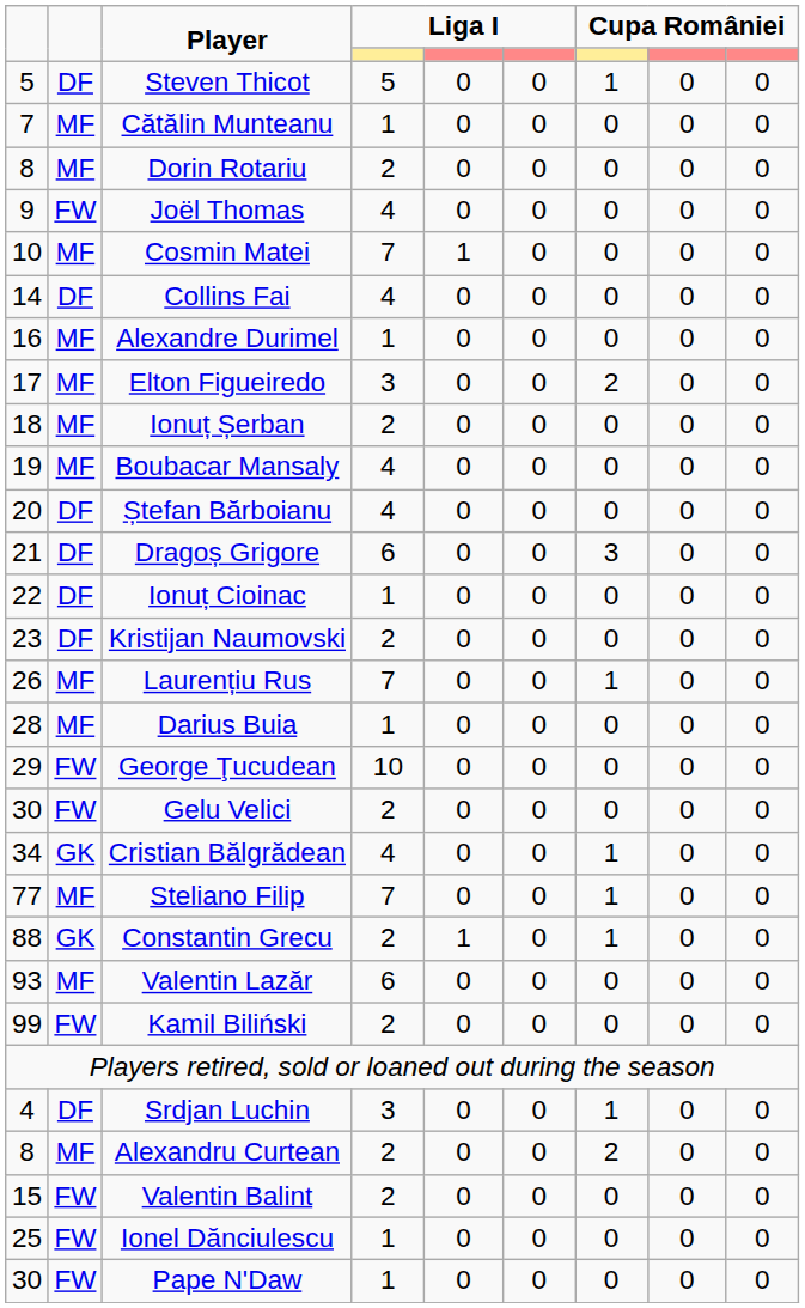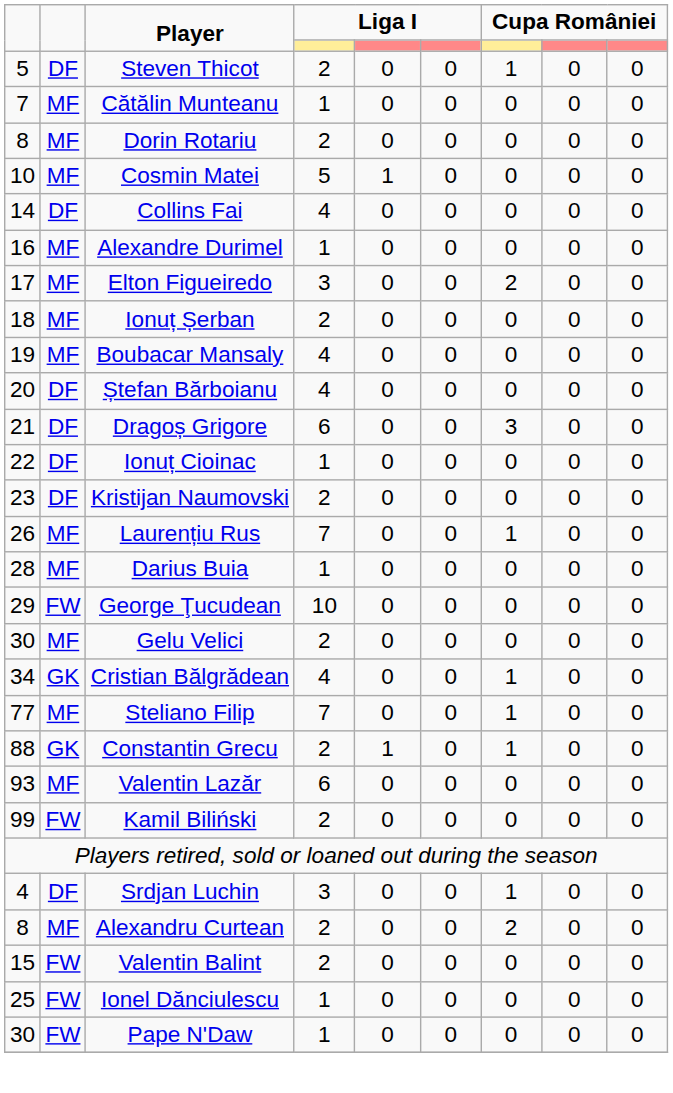 <table class="wikitable sortable" style="text-align:center">
 <tr>
 <td rowspan="2" valign="bottom"><strong></strong></td>
 <td rowspan="2" valign="bottom"><strong></strong></td>
 <td rowspan="2" valign="bottom"><strong>Player</strong></td>
 <td colspan="3" width="125"><strong>Liga I</strong></td>
 <td colspan="3" width="125"><strong>Cupa României</strong></td>
 </tr>
 <tr>
 <th style="width:25px; background:#fe9;"></th>
 <th style="width:28px; background:#ff8888;"></th>
 <th style="width:25px; background:#ff8888;"></th>
 <th style="width:25px; background:#fe9;"></th>
 <th style="width:28px; background:#ff8888;"></th>
 <th style="width:25px; background:#ff8888;"></th>
 </tr>
 <tr>
 <td>5</td>
 <td><a href='#'>DF</a></td>
 <td><a href='#'>Steven Thicot</a></td>
-<td>5</td>
+<td>2</td>
 <td>0</td>
 <td>0</td>
 <td>1</td>
 <td>0</td>
 <td>0</td>
 </tr>
 <tr>
 <td>7</td>
 <td><a href='#'>MF</a></td>
 <td><a href='#'>Cătălin Munteanu</a></td>
 <td>1</td>
 <td>0</td>
 <td>0</td>
 <td>0</td>
 <td>0</td>
 <td>0</td>
 </tr>
 <tr>
 <td>8</td>
 <td><a href='#'>MF</a></td>
 <td><a href='#'>Dorin Rotariu</a></td>
 <td>2</td>
 <td>0</td>
 <td>0</td>
 <td>0</td>
 <td>0</td>
 <td>0</td>
 </tr>
 <tr>
-<td>9</td>
-<td><a href='#'>FW</a></td>
-<td><a href='#'>Joël Thomas</a></td>
-<td>4</td>
-<td>0</td>
-<td>0</td>
-<td>0</td>
-<td>0</td>
-<td>0</td>
-</tr>
-<tr>
 <td>10</td>
 <td><a href='#'>MF</a></td>
 <td><a href='#'>Cosmin Matei</a></td>
-<td>7</td>
+<td>5</td>
 <td>1</td>
 <td>0</td>
 <td>0</td>
 <td>0</td>
 <td>0</td>
 </tr>
 <tr>
 <td>14</td>
 <td><a href='#'>DF</a></td>
 <td><a href='#'>Collins Fai</a></td>
 <td>4</td>
 <td>0</td>
 <td>0</td>
 <td>0</td>
 <td>0</td>
 <td>0</td>
 </tr>
 <tr>
 <td>16</td>
 <td><a href='#'>MF</a></td>
 <td><a href='#'>Alexandre Durimel</a></td>
 <td>1</td>
 <td>0</td>
 <td>0</td>
 <td>0</td>
 <td>0</td>
 <td>0</td>
 </tr>
 <tr>
 <td>17</td>
 <td><a href='#'>MF</a></td>
 <td><a href='#'>Elton Figueiredo</a></td>
 <td>3</td>
 <td>0</td>
 <td>0</td>
 <td>2</td>
 <td>0</td>
 <td>0</td>
 </tr>
 <tr>
 <td>18</td>
 <td><a href='#'>MF</a></td>
 <td><a href='#'>Ionuț Șerban</a></td>
 <td>2</td>
 <td>0</td>
 <td>0</td>
 <td>0</td>
 <td>0</td>
 <td>0</td>
 </tr>
 <tr>
 <td>19</td>
 <td><a href='#'>MF</a></td>
 <td><a href='#'>Boubacar Mansaly</a></td>
 <td>4</td>
 <td>0</td>
 <td>0</td>
 <td>0</td>
 <td>0</td>
 <td>0</td>
 </tr>
 <tr>
 <td>20</td>
 <td><a href='#'>DF</a></td>
 <td><a href='#'>Ștefan Bărboianu</a></td>
 <td>4</td>
 <td>0</td>
 <td>0</td>
 <td>0</td>
 <td>0</td>
 <td>0</td>
 </tr>
 <tr>
 <td>21</td>
 <td><a href='#'>DF</a></td>
 <td><a href='#'>Dragoș Grigore</a></td>
 <td>6</td>
 <td>0</td>
 <td>0</td>
 <td>3</td>
 <td>0</td>
 <td>0</td>
 </tr>
 <tr>
 <td>22</td>
 <td><a href='#'>DF</a></td>
 <td><a href='#'>Ionuț Cioinac</a></td>
 <td>1</td>
 <td>0</td>
 <td>0</td>
 <td>0</td>
 <td>0</td>
 <td>0</td>
 </tr>
 <tr>
 <td>23</td>
 <td><a href='#'>DF</a></td>
 <td><a href='#'>Kristijan Naumovski</a></td>
 <td>2</td>
 <td>0</td>
 <td>0</td>
 <td>0</td>
 <td>0</td>
 <td>0</td>
 </tr>
 <tr>
 <td>26</td>
 <td><a href='#'>MF</a></td>
 <td><a href='#'>Laurențiu Rus</a></td>
 <td>7</td>
 <td>0</td>
 <td>0</td>
 <td>1</td>
 <td>0</td>
 <td>0</td>
 </tr>
 <tr>
 <td>28</td>
 <td><a href='#'>MF</a></td>
 <td><a href='#'>Darius Buia</a></td>
 <td>1</td>
 <td>0</td>
 <td>0</td>
 <td>0</td>
 <td>0</td>
 <td>0</td>
 </tr>
 <tr>
 <td>29</td>
 <td><a href='#'>FW</a></td>
 <td><a href='#'>George Ţucudean</a></td>
 <td>10</td>
 <td>0</td>
 <td>0</td>
 <td>0</td>
 <td>0</td>
 <td>0</td>
 </tr>
 <tr>
 <td>30</td>
-<td><a href='#'>FW</a></td>
+<td><a href='#'>MF</a></td>
 <td><a href='#'>Gelu Velici</a></td>
 <td>2</td>
 <td>0</td>
 <td>0</td>
 <td>0</td>
 <td>0</td>
 <td>0</td>
 </tr>
 <tr>
 <td>34</td>
 <td><a href='#'>GK</a></td>
 <td><a href='#'>Cristian Bălgrădean</a></td>
 <td>4</td>
 <td>0</td>
 <td>0</td>
 <td>1</td>
 <td>0</td>
 <td>0</td>
 </tr>
 <tr>
 <td>77</td>
 <td><a href='#'>MF</a></td>
 <td><a href='#'>Steliano Filip</a></td>
 <td>7</td>
 <td>0</td>
 <td>0</td>
 <td>1</td>
 <td>0</td>
 <td>0</td>
 </tr>
 <tr>
 <td>88</td>
 <td><a href='#'>GK</a></td>
 <td><a href='#'>Constantin Grecu</a></td>
 <td>2</td>
 <td>1</td>
 <td>0</td>
 <td>1</td>
 <td>0</td>
 <td>0</td>
 </tr>
 <tr>
 <td>93</td>
 <td><a href='#'>MF</a></td>
 <td><a href='#'>Valentin Lazăr</a></td>
 <td>6</td>
 <td>0</td>
 <td>0</td>
 <td>0</td>
 <td>0</td>
 <td>0</td>
 </tr>
 <tr>
 <td>99</td>
 <td><a href='#'>FW</a></td>
 <td><a href='#'>Kamil Biliński</a></td>
 <td>2</td>
 <td>0</td>
 <td>0</td>
 <td>0</td>
 <td>0</td>
 <td>0</td>
 </tr>
 <tr>
 <td colspan="9"><em>Players retired, sold or loaned out during the season</em></td>
 </tr>
 <tr>
 <td>4</td>
 <td><a href='#'>DF</a></td>
 <td><a href='#'>Srdjan Luchin</a></td>
 <td>3</td>
 <td>0</td>
 <td>0</td>
 <td>1</td>
 <td>0</td>
 <td>0</td>
 </tr>
 <tr>
 <td>8</td>
 <td><a href='#'>MF</a></td>
 <td><a href='#'>Alexandru Curtean</a></td>
 <td>2</td>
 <td>0</td>
 <td>0</td>
 <td>2</td>
 <td>0</td>
 <td>0</td>
 </tr>
 <tr>
 <td>15</td>
 <td><a href='#'>FW</a></td>
 <td><a href='#'>Valentin Balint</a></td>
 <td>2</td>
 <td>0</td>
 <td>0</td>
 <td>0</td>
 <td>0</td>
 <td>0</td>
 </tr>
 <tr>
 <td>25</td>
 <td><a href='#'>FW</a></td>
 <td><a href='#'>Ionel Dănciulescu</a></td>
 <td>1</td>
 <td>0</td>
 <td>0</td>
 <td>0</td>
 <td>0</td>
 <td>0</td>
 </tr>
 <tr>
 <td>30</td>
 <td><a href='#'>FW</a></td>
 <td><a href='#'>Pape N'Daw</a></td>
 <td>1</td>
 <td>0</td>
 <td>0</td>
 <td>0</td>
 <td>0</td>
 <td>0</td>
 </tr>
 <tr>
 </tr>
 </table>
